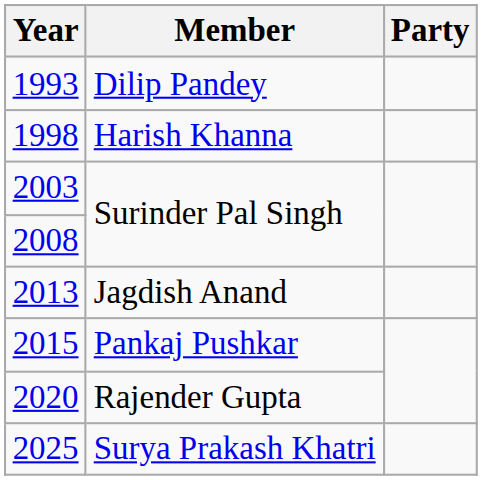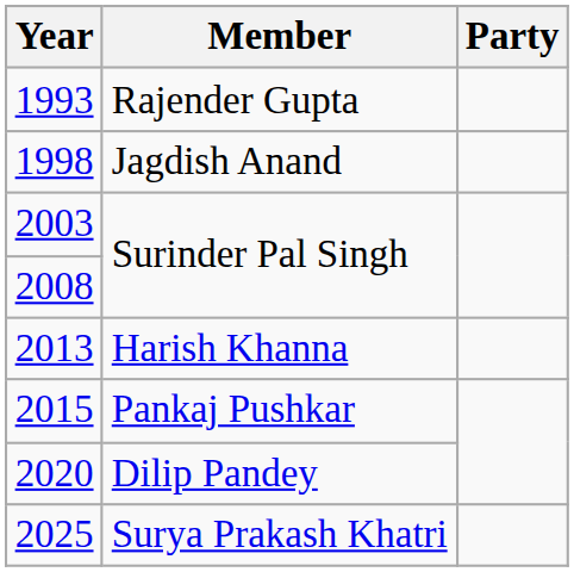 <table class="wikitable">
 <tr>
 <th>Year</th>
 <th>Member</th>
 <th colspan=2>Party</th>
 </tr>
 <tr>
 <td><a href='#'>1993</a></td>
-<td><a href='#'>Dilip Pandey</a></td>
+<td>Rajender Gupta</td>
 <td></td>
 </tr>
 <tr>
 <td><a href='#'>1998</a></td>
-<td><a href='#'>Harish Khanna</a></td>
+<td>Jagdish Anand</td>
 <td></td>
 </tr>
 <tr>
 <td><a href='#'>2003</a></td>
 <td rowspan="2">Surinder Pal Singh</td>
 </tr>
 <tr>
 <td><a href='#'>2008</a></td>
 </tr>
 <tr>
 <td><a href='#'>2013</a></td>
-<td>Jagdish Anand</td>
+<td><a href='#'>Harish Khanna</a></td>
 <td></td>
 </tr>
 <tr>
 <td><a href='#'>2015</a></td>
 <td><a href='#'>Pankaj Pushkar</a></td>
 </tr>
 <tr>
 <td><a href='#'>2020</a></td>
-<td>Rajender Gupta</td>
+<td><a href='#'>Dilip Pandey</a></td>
 </tr>
 <tr>
 <td><a href='#'>2025</a></td>
 <td><a href='#'>Surya Prakash Khatri</a></td>
 <td></td>
 </tr>
 </table>
